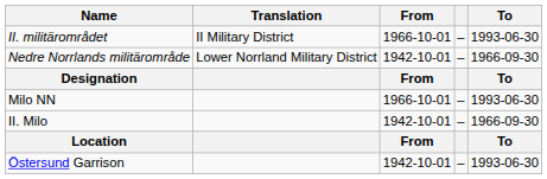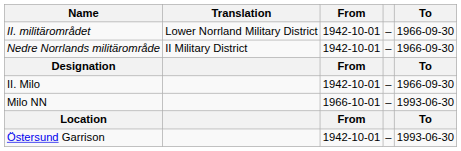 <table class="wikitable">
 <tr>
 <th style="font-weight:bold;">Name</th>
 <th style="font-weight:bold;">Translation</th>
 <th style="text-align: center; font-weight:bold;">From</th>
 <th></th>
 <th style="text-align: center; font-weight:bold;">To</th>
 </tr>
 <tr>
 <td style="font-style:italic;">II. militärområdet</td>
-<td>II Military District</td>
-<td style="text-align: center;">1966-10-01</td>
+<td>Lower Norrland Military District</td>
+<td>1942-10-01</td>
 <td>–</td>
-<td style="text-align: center;">1993-06-30</td>
+<td>1966-09-30</td>
 </tr>
 <tr>
 <td style="font-style:italic;">Nedre Norrlands militärområde</td>
-<td>Lower Norrland Military District</td>
+<td>II Military District</td>
 <td style="text-align: center;">1942-10-01</td>
 <td>–</td>
 <td style="text-align: center;">1966-09-30</td>
 </tr>
 <tr>
 <th style="font-weight:bold;">Designation</th>
 <th style="font-weight:bold;"></th>
 <th style="text-align: center; font-weight:bold;">From</th>
 <th></th>
 <th style="text-align: center; font-weight:bold;">To</th>
 </tr>
 <tr>
+<td>II. Milo</td>
+<td></td>
+<td style="text-align: center;">1942-10-01</td>
+<td style="text-align: center;">–</td>
+<td style="text-align: center;">1966-09-30</td>
+</tr>
+<tr>
 <td>Milo NN</td>
 <td></td>
 <td style="text-align: center;">1966-10-01</td>
 <td style="text-align: center;">–</td>
 <td style="text-align: center;">1993-06-30</td>
-</tr>
-<tr>
-<td>II. Milo</td>
-<td></td>
-<td style="text-align: center;">1942-10-01</td>
-<td style="text-align: center;">–</td>
-<td style="text-align: center;">1966-09-30</td>
 </tr>
 <tr>
 <th style="font-weight:bold;">Location</th>
 <th style="font-weight:bold;"></th>
 <th style="text-align: center; font-weight:bold;">From</th>
 <th></th>
 <th style="text-align: center; font-weight:bold;">To</th>
 </tr>
 <tr>
 <td><a href='#'>Östersund</a> Garrison</td>
 <td></td>
 <td style="text-align: center;">1942-10-01</td>
 <td style="text-align: center;">–</td>
 <td style="text-align: center;">1993-06-30</td>
 </tr>
 </table>
